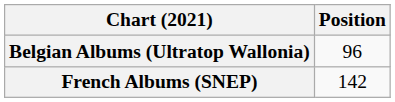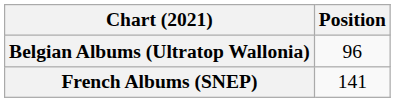 <table class="wikitable sortable plainrowheaders" style="text-align:center">
 <tr>
 <th scope="col">Chart (2021)</th>
 <th scope="col">Position</th>
 </tr>
 <tr>
 <th scope="row">Belgian Albums (Ultratop Wallonia)</th>
 <td>96</td>
 </tr>
 <tr>
 <th scope="row">French Albums (SNEP)</th>
-<td>142</td>
+<td>141</td>
 </tr>
 </table>
